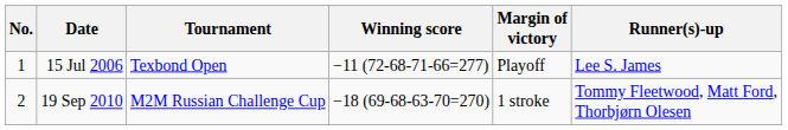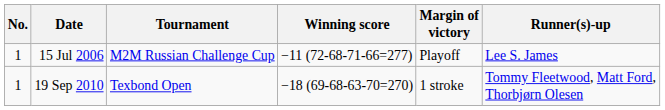 <table class="wikitable" style="font-size:95%;">
 <tr>
 <th>No.</th>
 <th>Date</th>
 <th>Tournament</th>
 <th>Winning score</th>
 <th>Margin of<br>victory</th>
 <th>Runner(s)-up</th>
 </tr>
 <tr>
 <td align=center>1</td>
 <td align=right>15 Jul <a href='#'>2006</a></td>
-<td><a href='#'>Texbond Open</a></td>
+<td><a href='#'>M2M Russian Challenge Cup</a></td>
 <td>−11 (72-68-71-66=277)</td>
 <td>Playoff</td>
 <td> <a href='#'>Lee S. James</a></td>
 </tr>
 <tr>
-<td align=center>2</td>
+<td align=center>1</td>
 <td align=right>19 Sep <a href='#'>2010</a></td>
-<td><a href='#'>M2M Russian Challenge Cup</a></td>
+<td><a href='#'>Texbond Open</a></td>
 <td>−18 (69-68-63-70=270)</td>
 <td>1 stroke</td>
 <td> <a href='#'>Tommy Fleetwood</a>,  <a href='#'>Matt Ford</a>,<br> <a href='#'>Thorbjørn Olesen</a></td>
 </tr>
 </table>
